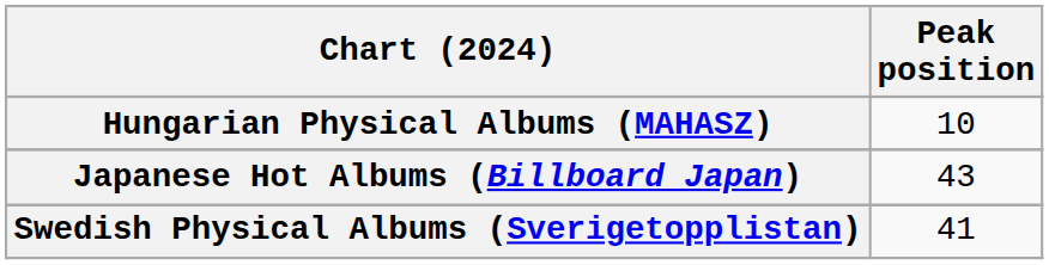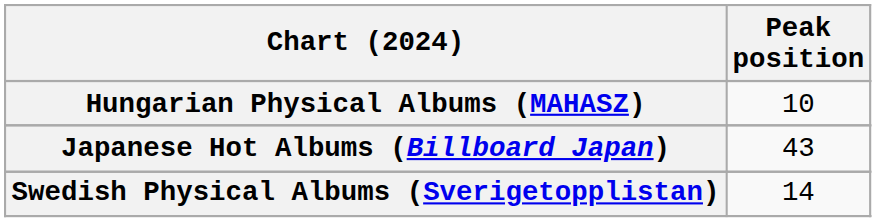 <table class="wikitable sortable plainrowheaders" style="text-align:center">
 <tr>
 <th scope="col">Chart (2024)</th>
 <th scope="col">Peak<br>position</th>
 </tr>
 <tr>
 </tr>
 <tr>
 </tr>
 <tr>
 </tr>
 <tr>
 </tr>
 <tr>
 </tr>
 <tr>
 <th scope="row">Hungarian Physical Albums (<a href='#'>MAHASZ</a>)</th>
 <td>10</td>
 </tr>
 <tr>
 </tr>
 <tr>
 </tr>
 <tr>
 <th scope="row">Japanese Hot Albums (<em><a href='#'>Billboard Japan</a></em>)</th>
 <td>43</td>
 </tr>
 <tr>
 </tr>
 <tr>
 <th scope="row">Swedish Physical Albums (<a href='#'>Sverigetopplistan</a>)</th>
-<td>41</td>
+<td>14</td>
 </tr>
 <tr>
 </tr>
 <tr>
 </tr>
 </table>
